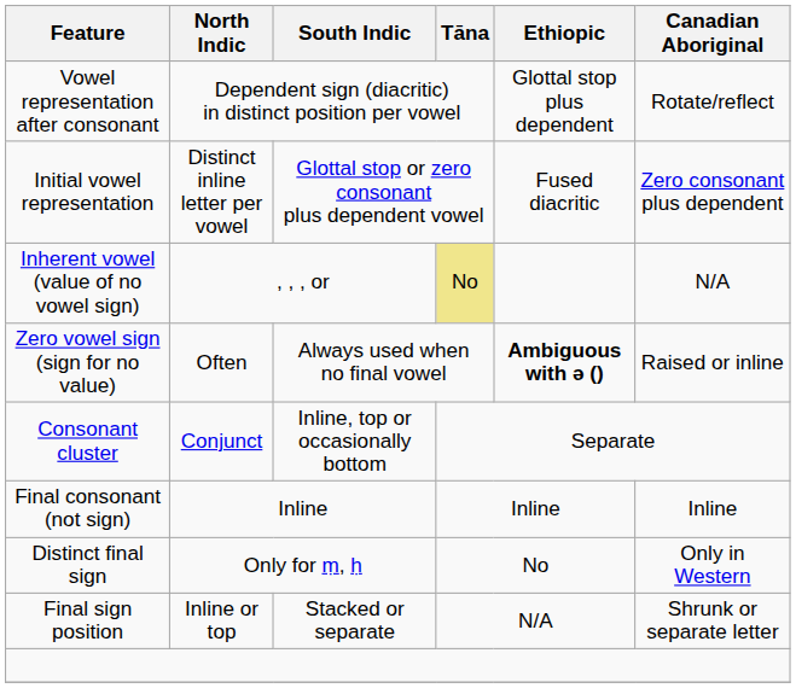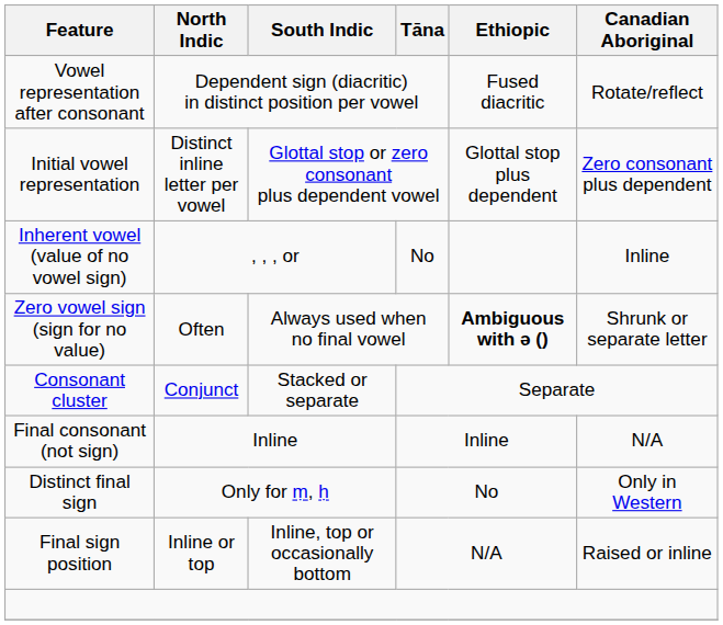 <table class="wikitable" style="text-align:center">
 <tr>
 <th>Feature</th>
 <th>North Indic</th>
 <th>South Indic</th>
 <th>Tāna</th>
 <th>Ethiopic</th>
 <th>Canadian Aboriginal</th>
 </tr>
 <tr>
 <td>Vowel representation<br>after consonant</td>
 <td colspan="3">Dependent sign (diacritic)<br>in distinct position per vowel</td>
-<td>Glottal stop<br>plus dependent</td>
+<td>Fused diacritic</td>
 <td>Rotate/reflect</td>
 </tr>
 <tr>
 <td>Initial vowel<br>representation</td>
 <td>Distinct inline<br>letter per vowel</td>
 <td colspan="2"><a href='#'>Glottal stop</a> or <a href='#'>zero consonant</a><br>plus dependent vowel</td>
-<td>Fused diacritic</td>
+<td>Glottal stop<br>plus dependent</td>
 <td><a href='#'>Zero consonant</a><br>plus dependent</td>
 </tr>
 <tr>
 <td><a href='#'>Inherent vowel</a><br>(value of no vowel sign)</td>
 <td colspan="2">, , , or <a href='#'></a></td>
-<td style="background: khaki;">No</td>
+<td>No</td>
 <td></td>
-<td>N/A</td>
+<td>Inline</td>
 </tr>
 <tr>
 <td><a href='#'>Zero vowel sign</a><br>(sign for no value)</td>
 <td>Often</td>
 <td Colspan="2">Always used when<br>no final vowel</td>
 <td><strong>Ambiguous with ə ()</strong></td>
-<td>Raised or inline</td>
+<td>Shrunk or separate letter</td>
 </tr>
 <tr>
 <td><a href='#'>Consonant cluster</a></td>
 <td><a href='#'>Conjunct</a></td>
-<td>Inline, top or occasionally bottom</td>
+<td>Stacked or separate</td>
 <td colspan="3">Separate</td>
 </tr>
 <tr>
 <td>Final consonant (not sign)</td>
 <td colspan="2">Inline</td>
 <td colspan="2">Inline</td>
-<td>Inline</td>
+<td>N/A</td>
 </tr>
 <tr>
 <td>Distinct final sign</td>
 <td colspan="2">Only for <a href='#'>ṃ</a>, <a href='#'>ḥ</a></td>
 <td colspan="2">No</td>
 <td>Only in <a href='#'>Western</a></td>
 </tr>
 <tr>
 <td>Final sign position</td>
 <td>Inline or top</td>
-<td>Stacked or separate</td>
+<td>Inline, top or occasionally bottom</td>
 <td colspan="2">N/A</td>
-<td>Shrunk or separate letter</td>
+<td>Raised or inline</td>
 </tr>
 <tr>
 <td colspan="6"><br></td>
 </tr>
 <tr>
 </tr>
 </table>
